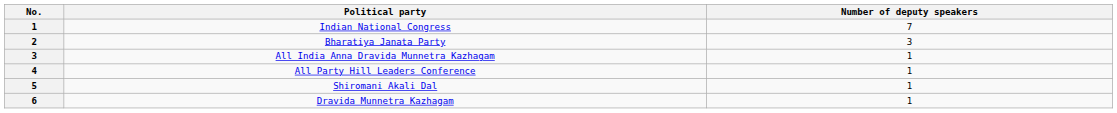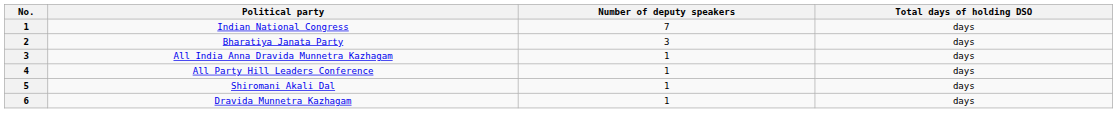 <table class="wikitable sortable" style="width:100%; text-align:center">
 <tr>
 <th>No.</th>
 <th>Political party</th>
 <th>Number of deputy speakers</th>
+<th>Total days of holding DSO</th>
 </tr>
 <tr>
 <th>1</th>
 <td><a href='#'>Indian National Congress</a></td>
 <td>7</td>
+<td> days</td>
 </tr>
 <tr>
 <th>2</th>
 <td><a href='#'>Bharatiya Janata Party</a></td>
 <td>3</td>
+<td> days</td>
 </tr>
 <tr>
 <th>3</th>
 <td><a href='#'>All India Anna Dravida Munnetra Kazhagam</a></td>
 <td>1</td>
+<td> days</td>
 </tr>
 <tr>
 <th>4</th>
 <td><a href='#'>All Party Hill Leaders Conference</a></td>
 <td>1</td>
+<td> days</td>
 </tr>
 <tr>
 <th>5</th>
 <td><a href='#'>Shiromani Akali Dal</a></td>
 <td>1</td>
+<td> days</td>
 </tr>
 <tr>
 <th>6</th>
 <td><a href='#'>Dravida Munnetra Kazhagam</a></td>
 <td>1</td>
+<td> days</td>
 </tr>
 </table>
